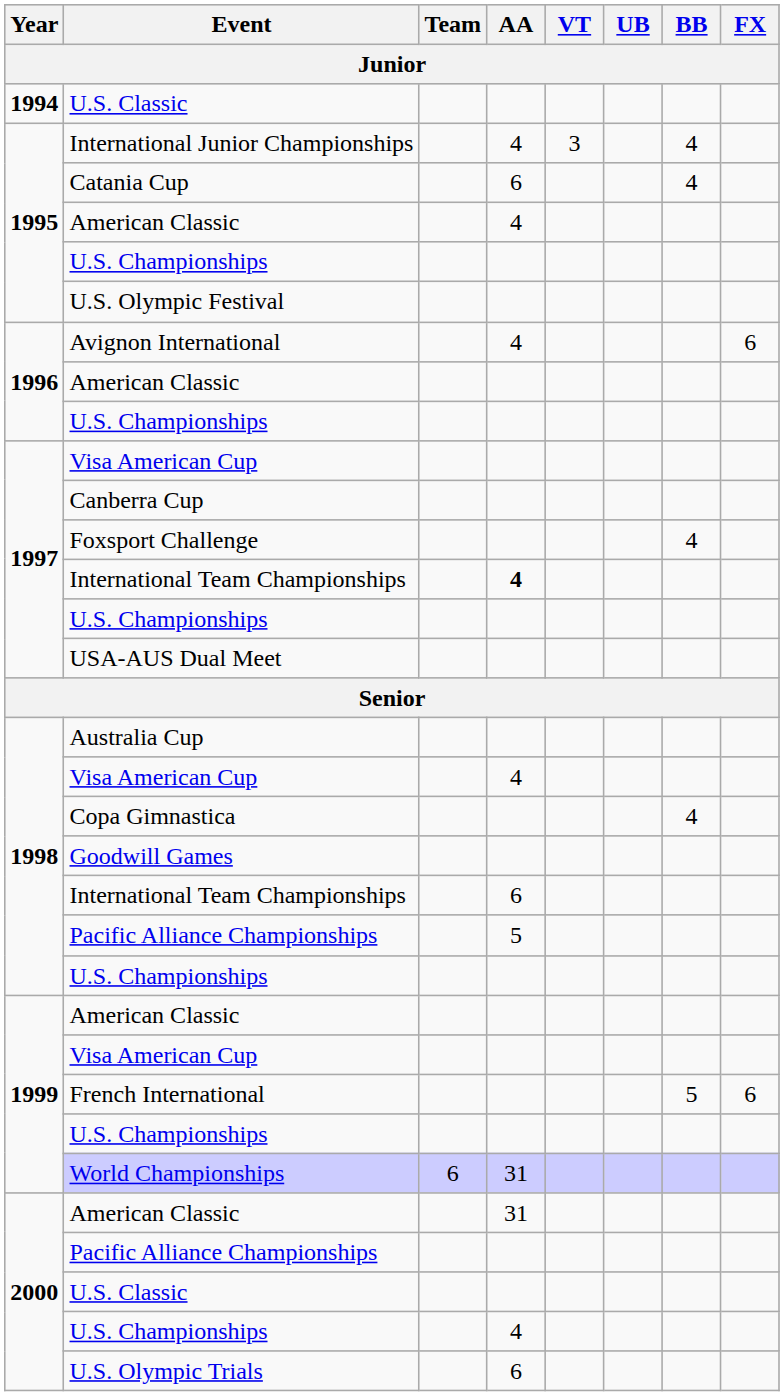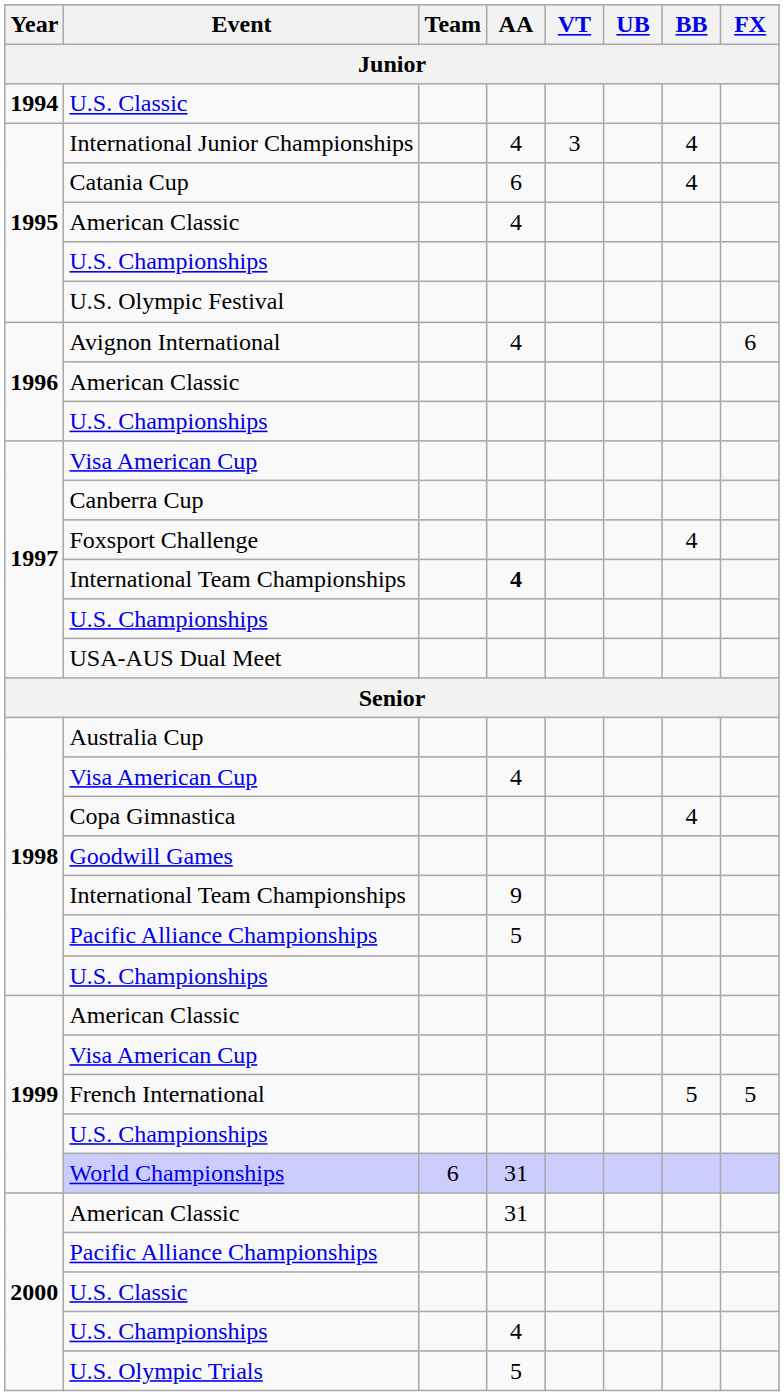 <table class="wikitable" style="text-align:center; font-size:95%;">
 <tr>
 <th align=center>Year</th>
 <th align=center>Event</th>
 <th style="width:30px;">Team</th>
 <th style="width:30px;">AA</th>
 <th style="width:30px;"><a href='#'>VT</a></th>
 <th style="width:30px;"><a href='#'>UB</a></th>
 <th style="width:30px;"><a href='#'>BB</a></th>
 <th style="width:30px;"><a href='#'>FX</a></th>
 </tr>
 <tr>
 <th colspan="8"><strong>Junior</strong></th>
 </tr>
 <tr>
 <td rowspan="1"><strong>1994</strong></td>
 <td align=left><a href='#'>U.S. Classic</a></td>
 <td></td>
 <td></td>
 <td></td>
 <td></td>
 <td></td>
 <td></td>
 </tr>
 <tr>
 <td rowspan="5"><strong>1995</strong></td>
 <td align=left>International Junior Championships</td>
 <td></td>
 <td>4</td>
 <td>3</td>
 <td></td>
 <td>4</td>
 <td></td>
 </tr>
 <tr>
 <td align=left>Catania Cup</td>
 <td></td>
 <td>6</td>
 <td></td>
 <td></td>
 <td>4</td>
 <td></td>
 </tr>
 <tr>
 <td align=left>American Classic</td>
 <td></td>
 <td>4</td>
 <td></td>
 <td></td>
 <td></td>
 <td></td>
 </tr>
 <tr>
 <td align=left><a href='#'>U.S. Championships</a></td>
 <td></td>
 <td></td>
 <td></td>
 <td></td>
 <td></td>
 <td></td>
 </tr>
 <tr>
 <td align=left>U.S. Olympic Festival</td>
 <td></td>
 <td></td>
 <td></td>
 <td></td>
 <td></td>
 <td></td>
 </tr>
 <tr>
 <td rowspan="3"><strong>1996</strong></td>
 <td align=left>Avignon International</td>
 <td></td>
 <td>4</td>
 <td></td>
 <td></td>
 <td></td>
 <td>6</td>
 </tr>
 <tr>
 <td align=left>American Classic</td>
 <td></td>
 <td></td>
 <td></td>
 <td></td>
 <td></td>
 <td></td>
 </tr>
 <tr>
 <td align=left><a href='#'>U.S. Championships</a></td>
 <td></td>
 <td></td>
 <td></td>
 <td></td>
 <td></td>
 <td></td>
 </tr>
 <tr>
 <td rowspan="6"><strong>1997</strong></td>
 <td align=left><a href='#'>Visa American Cup</a></td>
 <td></td>
 <td></td>
 <td></td>
 <td></td>
 <td></td>
 <td></td>
 </tr>
 <tr>
 <td align=left>Canberra Cup</td>
 <td></td>
 <td></td>
 <td></td>
 <td></td>
 <td></td>
 <td></td>
 </tr>
 <tr>
 <td align=left>Foxsport Challenge</td>
 <td></td>
 <td></td>
 <td></td>
 <td></td>
 <td>4</td>
 <td></td>
 </tr>
 <tr>
 <td align=left>International Team Championships</td>
 <td></td>
 <td><strong>4</strong></td>
 <td></td>
 <td></td>
 <td></td>
 <td></td>
 </tr>
 <tr>
 <td align=left><a href='#'>U.S. Championships</a></td>
 <td></td>
 <td></td>
 <td></td>
 <td></td>
 <td></td>
 <td></td>
 </tr>
 <tr>
 <td align=left>USA-AUS Dual Meet</td>
 <td></td>
 <td></td>
 <td></td>
 <td></td>
 <td></td>
 <td></td>
 </tr>
 <tr>
 <th colspan="8"><strong>Senior</strong></th>
 </tr>
 <tr>
 <td rowspan="7"><strong>1998</strong></td>
 <td align=left>Australia Cup</td>
 <td></td>
 <td></td>
 <td></td>
 <td></td>
 <td></td>
 <td></td>
 </tr>
 <tr>
 <td align=left><a href='#'>Visa American Cup</a></td>
 <td></td>
 <td>4</td>
 <td></td>
 <td></td>
 <td></td>
 <td></td>
 </tr>
 <tr>
 <td align=left>Copa Gimnastica</td>
 <td></td>
 <td></td>
 <td></td>
 <td></td>
 <td>4</td>
 <td></td>
 </tr>
 <tr>
 <td align=left><a href='#'>Goodwill Games</a></td>
 <td></td>
 <td></td>
 <td></td>
 <td></td>
 <td></td>
 <td></td>
 </tr>
 <tr>
 <td align=left>International Team Championships</td>
 <td></td>
-<td>6</td>
+<td>9</td>
 <td></td>
 <td></td>
 <td></td>
 <td></td>
 </tr>
 <tr>
 <td align=left><a href='#'>Pacific Alliance Championships</a></td>
 <td></td>
 <td>5</td>
 <td></td>
 <td></td>
 <td></td>
 <td></td>
 </tr>
 <tr>
 <td align=left><a href='#'>U.S. Championships</a></td>
 <td></td>
 <td></td>
 <td></td>
 <td></td>
 <td></td>
 <td></td>
 </tr>
 <tr>
 <td rowspan="5"><strong>1999</strong></td>
 <td align=left>American Classic</td>
 <td></td>
 <td></td>
 <td></td>
 <td></td>
 <td></td>
 <td></td>
 </tr>
 <tr>
 <td align=left><a href='#'>Visa American Cup</a></td>
 <td></td>
 <td></td>
 <td></td>
 <td></td>
 <td></td>
 <td></td>
 </tr>
 <tr>
 <td align=left>French International</td>
 <td></td>
 <td></td>
 <td></td>
 <td></td>
 <td>5</td>
-<td>6</td>
+<td>5</td>
 </tr>
 <tr>
 <td align=left><a href='#'>U.S. Championships</a></td>
 <td></td>
 <td></td>
 <td></td>
 <td></td>
 <td></td>
 <td></td>
 </tr>
 <tr bgcolor=#CCCCFF>
 <td align=left><a href='#'>World Championships</a></td>
 <td>6</td>
 <td>31</td>
 <td></td>
 <td></td>
 <td></td>
 <td></td>
 </tr>
 <tr>
 <td rowspan="5"><strong>2000</strong></td>
 <td align=left>American Classic</td>
 <td></td>
 <td>31</td>
 <td></td>
 <td></td>
 <td></td>
 <td></td>
 </tr>
 <tr>
 <td align=left><a href='#'>Pacific Alliance Championships</a></td>
 <td></td>
 <td></td>
 <td></td>
 <td></td>
 <td></td>
 <td></td>
 </tr>
 <tr>
 <td align=left><a href='#'>U.S. Classic</a></td>
 <td></td>
 <td></td>
 <td></td>
 <td></td>
 <td></td>
 <td></td>
 </tr>
 <tr>
 <td align=left><a href='#'>U.S. Championships</a></td>
 <td></td>
 <td>4</td>
 <td></td>
 <td></td>
 <td></td>
 <td></td>
 </tr>
 <tr>
 <td align=left><a href='#'>U.S. Olympic Trials</a></td>
 <td></td>
-<td>6</td>
+<td>5</td>
 <td></td>
 <td></td>
 <td></td>
 <td></td>
 </tr>
 </table>
